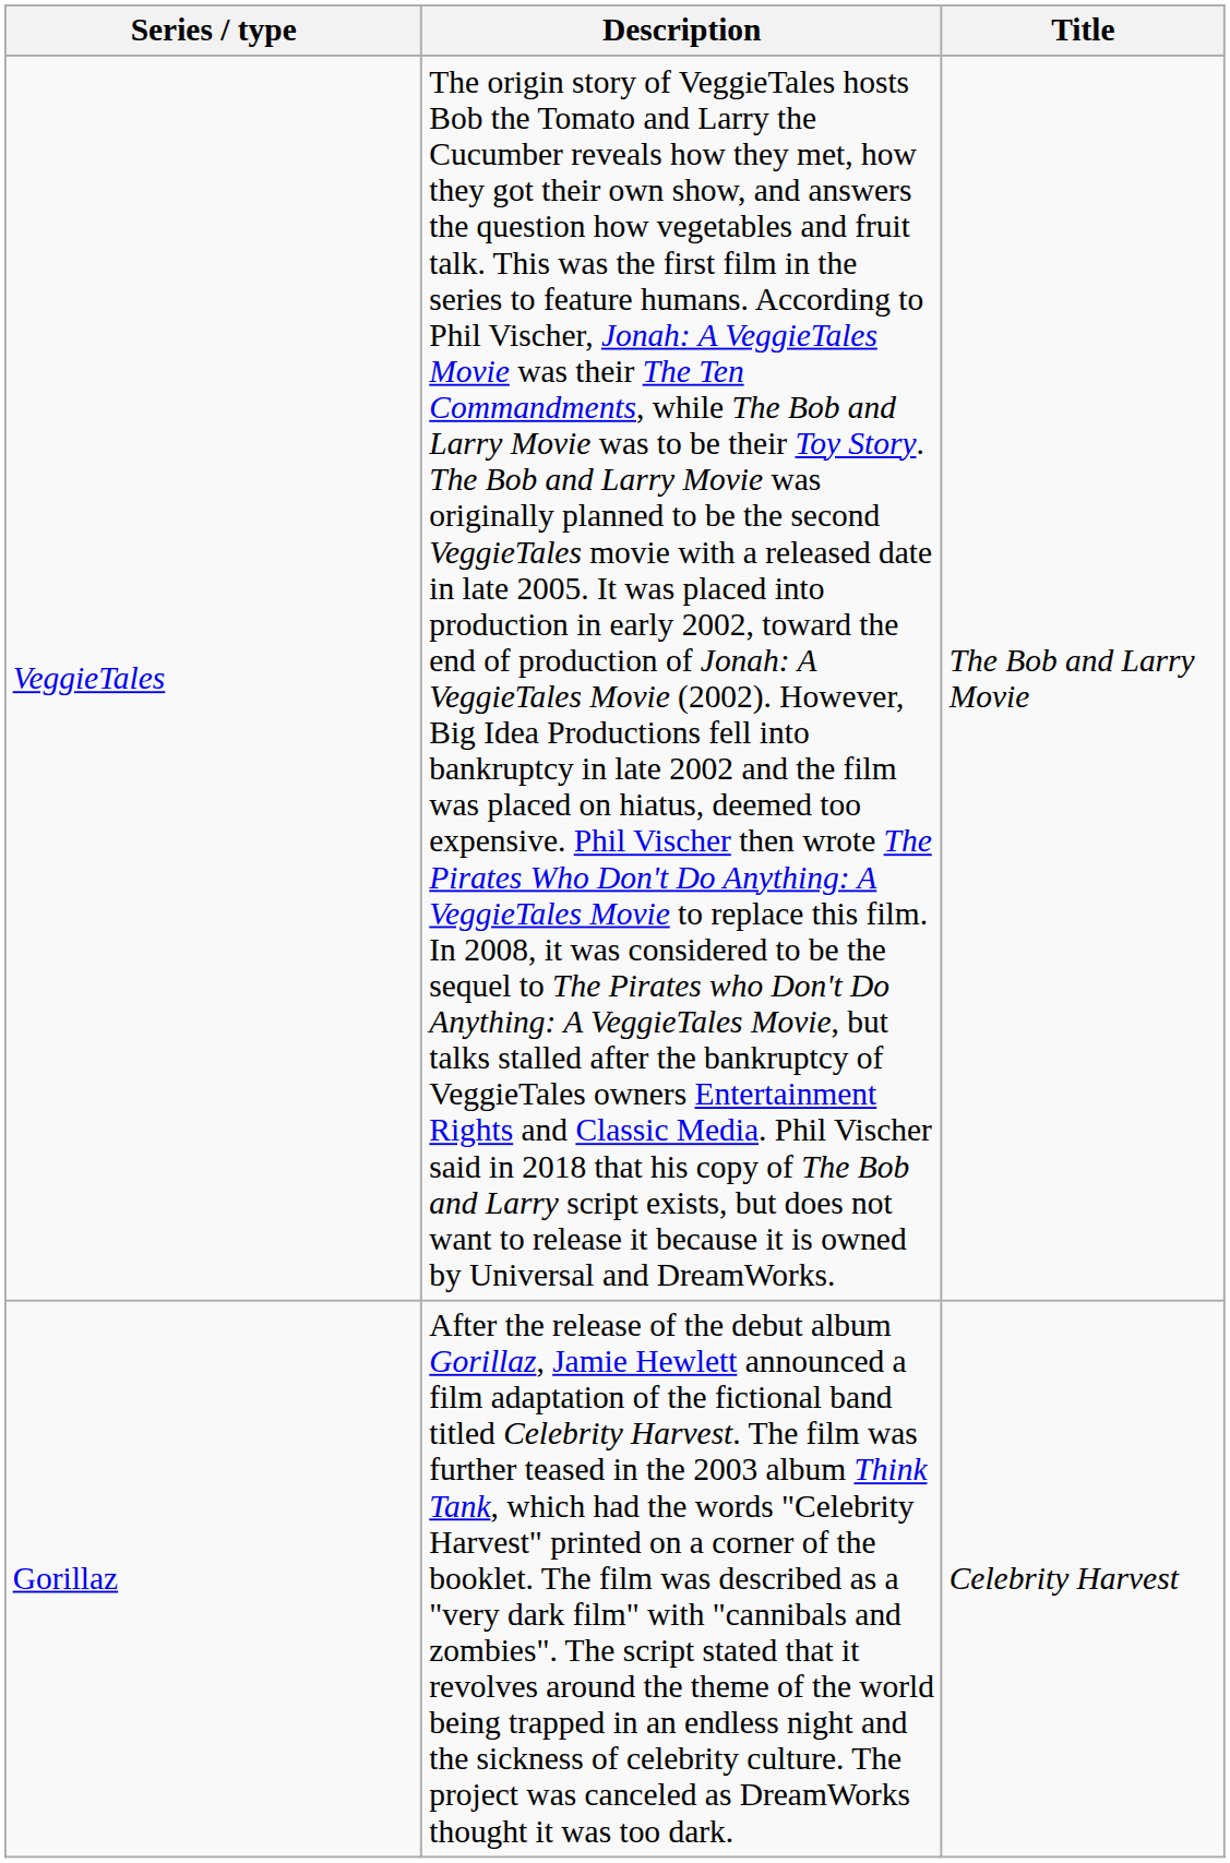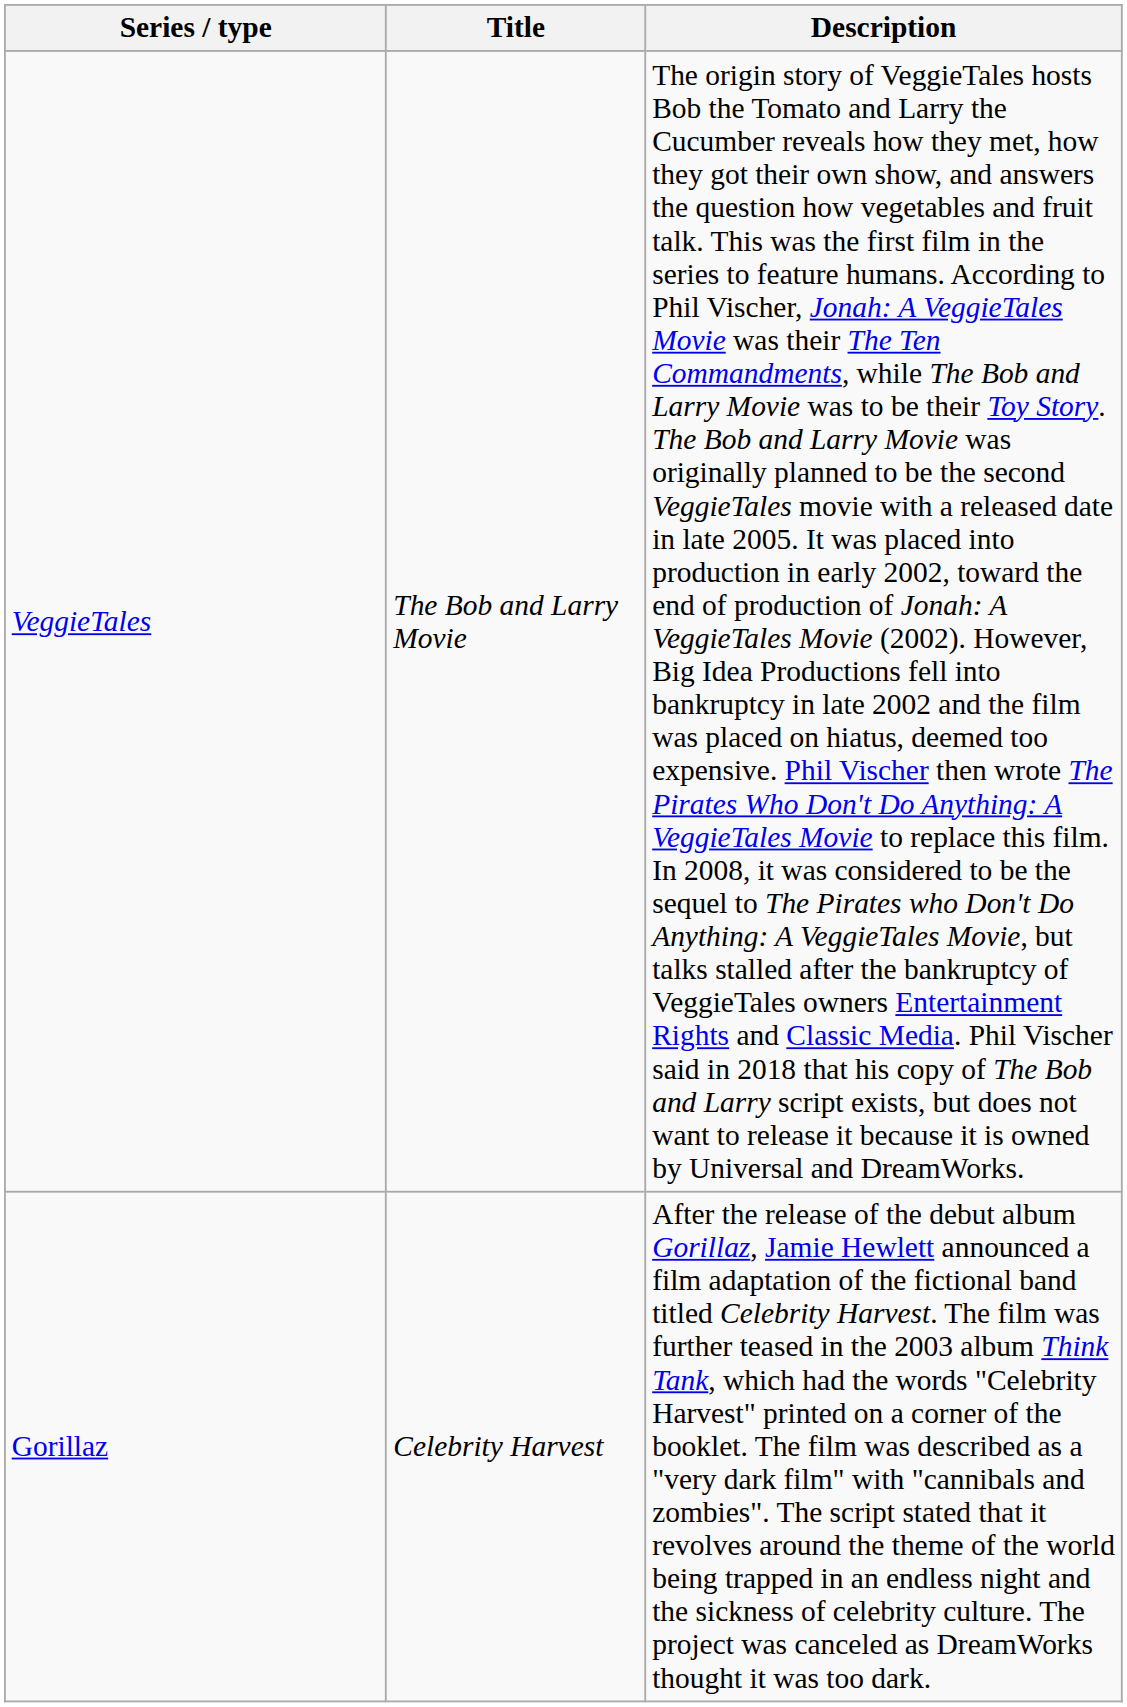 <table class="wikitable">
 <tr>
 <th style="width:150pt;">Series / type</th>
+<th style="width:100pt;">Title</th>
 <th>Description</th>
-<th style="width:100pt;">Title</th>
 </tr>
 <tr>
 <td><em><a href='#'>VeggieTales</a></em></td>
+<td><em>The Bob and Larry Movie</em></td>
 <td>The origin story of VeggieTales hosts Bob the Tomato and Larry the Cucumber reveals how they met, how they got their own show, and answers the question how vegetables and fruit talk. This was the first film in the series to feature humans. According to Phil Vischer, <em><a href='#'>Jonah: A VeggieTales Movie</a></em> was their <a href='#'><em>The Ten Commandments</em></a>, while <em>The Bob and Larry Movie</em> was to be their <em><a href='#'>Toy Story</a></em>. <em>The Bob and Larry Movie</em> was originally planned to be the second <em>VeggieTales</em> movie with a released date in late 2005. It was placed into production in early 2002, toward the end of production of <em>Jonah: A VeggieTales Movie</em> (2002). However, Big Idea Productions fell into bankruptcy in late 2002 and the film was placed on hiatus, deemed too expensive. <a href='#'>Phil Vischer</a> then wrote <em><a href='#'>The Pirates Who Don't Do Anything: A VeggieTales Movie</a></em> to replace this film. In 2008, it was considered to be the sequel to <em>The Pirates who Don't Do Anything: A VeggieTales Movie</em>, but talks stalled after the bankruptcy of VeggieTales owners <a href='#'>Entertainment Rights</a> and <a href='#'>Classic Media</a>. Phil Vischer said in 2018 that his copy of <em>The Bob and Larry</em> script exists, but does not want to release it because it is owned by Universal and DreamWorks.</td>
-<td><em>The Bob and Larry Movie</em></td>
 </tr>
 <tr>
 <td><a href='#'>Gorillaz</a></td>
+<td><em>Celebrity Harvest</em></td>
 <td>After the release of the debut album <em><a href='#'>Gorillaz</a></em>, <a href='#'>Jamie Hewlett</a> announced a film adaptation of the fictional band titled <em>Celebrity Harvest</em>. The film was further teased in the 2003 album <em><a href='#'>Think Tank</a></em>, which had the words "Celebrity Harvest" printed on a corner of the booklet. The film was described as a "very dark film" with "cannibals and zombies". The script stated that it revolves around the theme of the world being trapped in an endless night and the sickness of celebrity culture. The project was canceled as DreamWorks thought it was too dark.</td>
-<td><em>Celebrity Harvest</em></td>
 </tr>
 </table>
